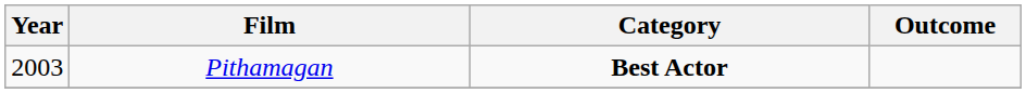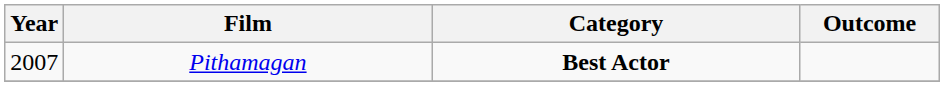 <table class="wikitable" style="width:100%;">
 <tr>
 <th width=5%>Year</th>
 <th width=40%>Film</th>
 <th style="width:40%;">Category</th>
 <th style="width:15%;">Outcome</th>
 </tr>
 <tr>
-<td style="text-align:center;">2003</td>
+<td style="text-align:center;">2007</td>
 <td style="text-align:center;"><em><a href='#'>Pithamagan</a></em></td>
 <td style="text-align:center;"><strong>Best Actor</strong></td>
 <td></td>
 </tr>
 <tr>
 </tr>
 </table>
